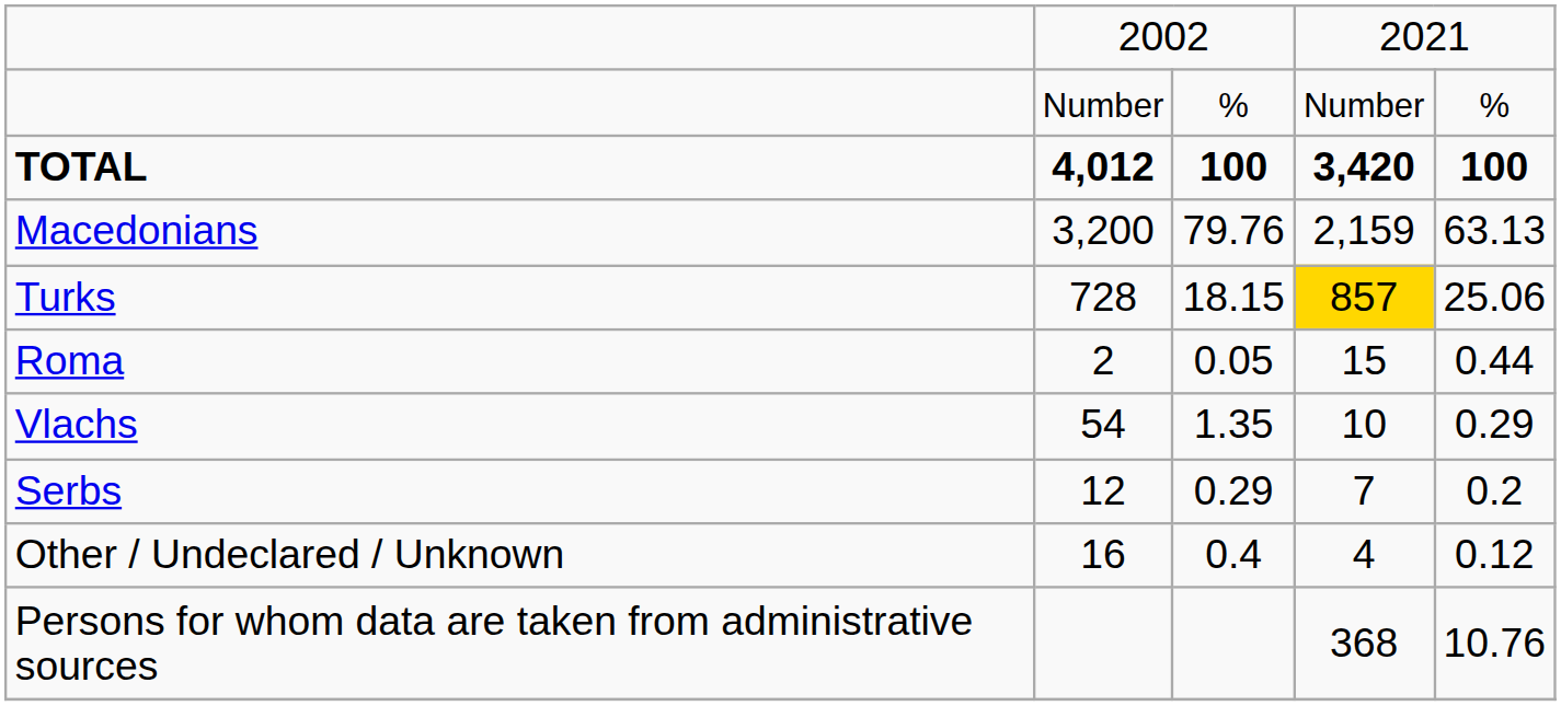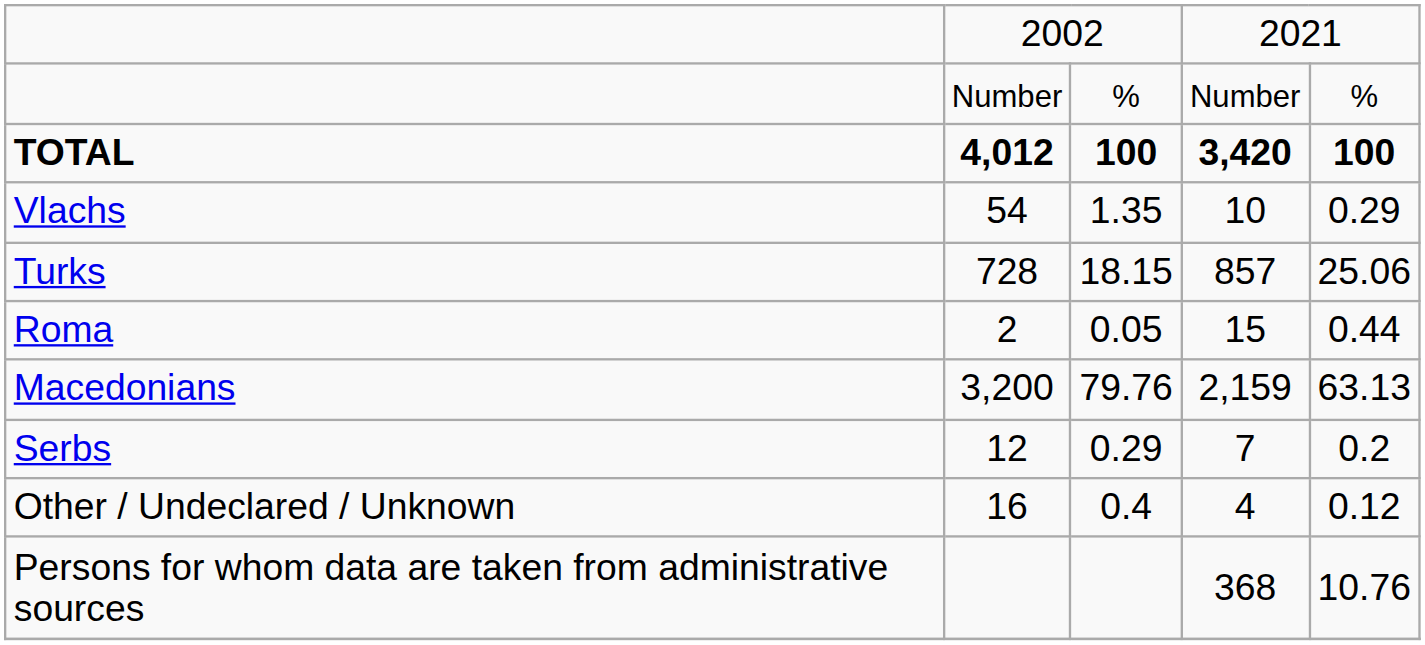 <table class="wikitable">
 <tr>
 <td></td>
 <td colspan="2" align="center">2002</td>
 <td colspan="2" align="center">2021</td>
 </tr>
 <tr>
 <td></td>
 <td align="center"><small>Number</small></td>
 <td align="center"><small>%</small></td>
 <td align="center"><small>Number</small></td>
 <td align="center"><small>%</small></td>
 </tr>
 <tr>
 <td><strong>TOTAL</strong></td>
 <td align="center"><strong>4,012</strong></td>
 <td align="center"><strong>100</strong></td>
 <td align="center"><strong>3,420</strong></td>
 <td align="center"><strong>100</strong></td>
 </tr>
 <tr>
-<td><a href='#'>Macedonians</a></td>
-<td align="center">3,200</td>
-<td align="center">79.76</td>
-<td align="center">2,159</td>
-<td align="center">63.13</td>
+<td><a href='#'>Vlachs</a></td>
+<td align="center">54</td>
+<td align="center">1.35</td>
+<td align="center">10</td>
+<td align="center">0.29</td>
 </tr>
 <tr>
 <td><a href='#'>Turks</a></td>
 <td align="center">728</td>
 <td align="center">18.15</td>
-<td align="center" style="background: gold;">857</td>
+<td align="center">857</td>
 <td align="center">25.06</td>
 </tr>
 <tr>
 <td><a href='#'>Roma</a></td>
 <td align="center">2</td>
 <td align="center">0.05</td>
 <td align="center">15</td>
 <td align="center">0.44</td>
 </tr>
 <tr>
-<td><a href='#'>Vlachs</a></td>
-<td align="center">54</td>
-<td align="center">1.35</td>
-<td align="center">10</td>
-<td align="center">0.29</td>
+<td><a href='#'>Macedonians</a></td>
+<td align="center">3,200</td>
+<td align="center">79.76</td>
+<td align="center">2,159</td>
+<td align="center">63.13</td>
 </tr>
 <tr>
 <td><a href='#'>Serbs</a></td>
 <td align="center">12</td>
 <td align="center">0.29</td>
 <td align="center">7</td>
 <td align="center">0.2</td>
 </tr>
 <tr>
 <td>Other / Undeclared / Unknown</td>
 <td align="center">16</td>
 <td align="center">0.4</td>
 <td align="center">4</td>
 <td align="center">0.12</td>
 </tr>
 <tr>
 <td>Persons for whom data are taken from administrative sources</td>
 <td align="center"></td>
 <td align="center"></td>
 <td align="center">368</td>
 <td align="center">10.76</td>
 </tr>
 <tr>
 </tr>
 </table>
